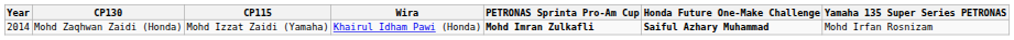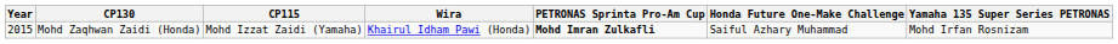 <table class="wikitable">
 <tr>
 <th>Year</th>
 <th>CP130</th>
 <th>CP115</th>
 <th>Wira</th>
 <th>PETRONAS Sprinta Pro-Am Cup</th>
 <th>Honda Future One-Make Challenge</th>
 <th>Yamaha 135 Super Series PETRONAS</th>
 </tr>
 <tr>
-<td>2014</td>
+<td>2015</td>
 <td>Mohd Zaqhwan Zaidi (Honda)</td>
 <td>Mohd Izzat Zaidi (Yamaha)</td>
 <td><a href='#'>Khairul Idham Pawi</a> (Honda)</td>
 <td><strong>Mohd Imran Zulkafli</strong></td>
-<td><strong>Saiful Azhary Muhammad</strong></td>
+<td>Saiful Azhary Muhammad</td>
 <td>Mohd Irfan Rosnizam</td>
 </tr>
 </table>
